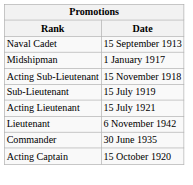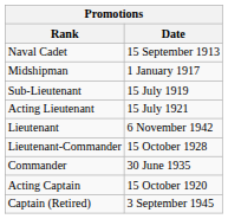 <table class="wikitable">
 <tr>
 <th colspan=2>Promotions</th>
 </tr>
 <tr>
 <th>Rank</th>
 <th>Date</th>
 </tr>
 <tr>
 <td>Naval Cadet</td>
 <td>15 September 1913</td>
 </tr>
 <tr>
 <td>Midshipman</td>
 <td>1 January 1917</td>
 </tr>
 <tr>
-<td>Acting Sub-Lieutenant</td>
-<td>15 November 1918</td>
-</tr>
-<tr>
 <td>Sub-Lieutenant</td>
 <td>15 July 1919</td>
 </tr>
 <tr>
 <td>Acting Lieutenant</td>
 <td>15 July 1921</td>
 </tr>
 <tr>
 <td>Lieutenant</td>
 <td>6 November 1942</td>
 </tr>
 <tr>
+<td>Lieutenant-Commander</td>
+<td>15 October 1928</td>
+</tr>
+<tr>
 <td>Commander</td>
 <td>30 June 1935</td>
 </tr>
 <tr>
 <td>Acting Captain</td>
 <td>15 October 1920</td>
 </tr>
+<tr>
+<td>Captain (Retired)</td>
+<td>3 September 1945</td>
+</tr>
 </table>
